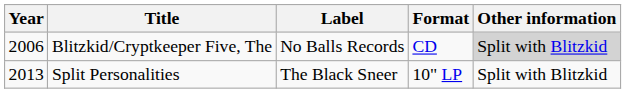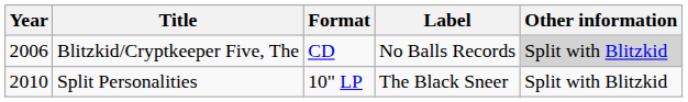 <table class="wikitable">
 <tr>
 <th>Year</th>
 <th>Title</th>
+<th>Format</th>
 <th>Label</th>
-<th>Format</th>
 <th>Other information</th>
 </tr>
 <tr>
 <td>2006</td>
 <td>Blitzkid/Cryptkeeper Five, The</td>
+<td><a href='#'>CD</a></td>
 <td>No Balls Records</td>
-<td><a href='#'>CD</a></td>
 <td style="background: lightgrey;">Split with <a href='#'>Blitzkid</a></td>
 </tr>
 <tr>
-<td>2013</td>
+<td>2010</td>
 <td>Split Personalities </td>
+<td>10" <a href='#'>LP</a></td>
 <td>The Black Sneer</td>
-<td>10" <a href='#'>LP</a></td>
 <td>Split with Blitzkid</td>
 </tr>
 </table>
